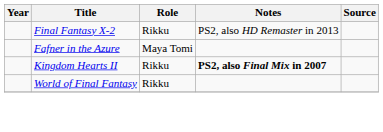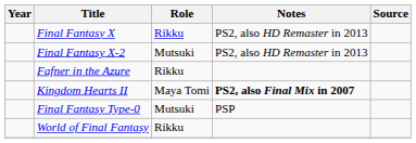 <table class="wikitable sortable plainrowheaders">
 <tr>
 <th>Year</th>
 <th>Title</th>
 <th>Role</th>
 <th class="unsortable">Notes</th>
 <th class="unsortable">Source</th>
 </tr>
 <tr>
 <td></td>
+<td><em><a href='#'>Final Fantasy X</a></em></td>
+<td><a href='#'>Rikku</a></td>
+<td>PS2, also <em>HD Remaster</em> in 2013</td>
+<td></td>
+</tr>
+<tr>
+<td></td>
 <td><em><a href='#'>Final Fantasy X-2</a></em></td>
-<td>Rikku</td>
+<td>Mutsuki</td>
 <td>PS2, also <em>HD Remaster</em> in 2013</td>
 <td></td>
 </tr>
 <tr>
 <td></td>
 <td><em><a href='#'>Fafner in the Azure</a></em></td>
-<td>Maya Tomi</td>
+<td>Rikku</td>
 <td></td>
 <td></td>
 </tr>
 <tr>
 <td></td>
 <td><em><a href='#'>Kingdom Hearts II</a></em></td>
-<td>Rikku</td>
+<td>Maya Tomi</td>
 <td><strong>PS2, also <em>Final Mix</em> in 2007</strong></td>
+<td></td>
+</tr>
+<tr>
+<td></td>
+<td><em><a href='#'>Final Fantasy Type-0</a></em></td>
+<td>Mutsuki</td>
+<td>PSP</td>
 <td></td>
 </tr>
 <tr>
 <td></td>
 <td><em><a href='#'>World of Final Fantasy</a></em></td>
 <td>Rikku</td>
 <td></td>
 <td></td>
 </tr>
 <tr>
 </tr>
 </table>
